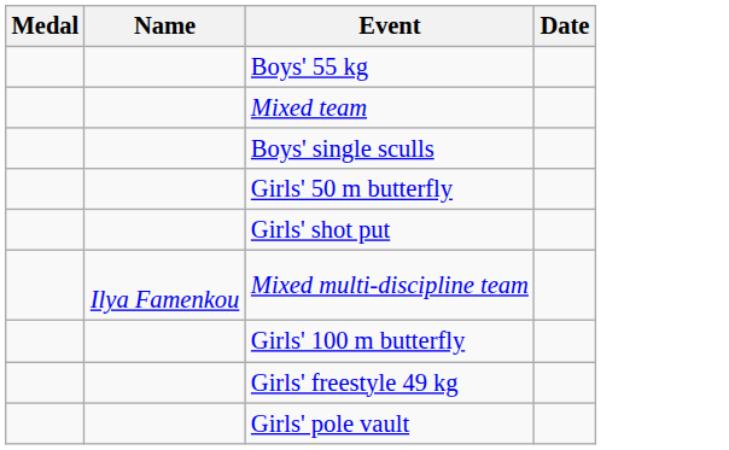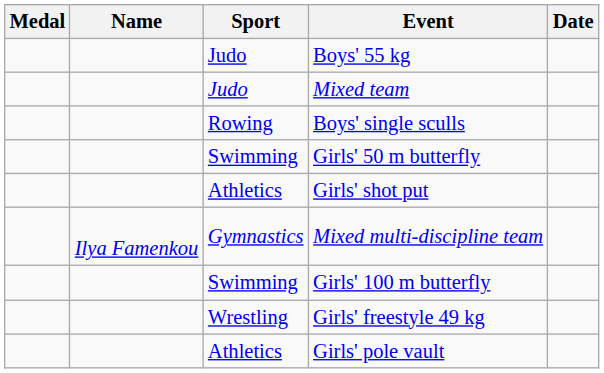 <table class="wikitable sortable" style="font-size: 95%;">
 <tr>
 <th>Medal</th>
 <th>Name</th>
+<th>Sport</th>
 <th>Event</th>
 <th>Date</th>
 </tr>
 <tr>
 <td></td>
 <td></td>
+<td><a href='#'>Judo</a></td>
 <td><a href='#'>Boys' 55 kg</a></td>
 <td></td>
 </tr>
 <tr>
 <td><em></em></td>
 <td><em></em></td>
+<td><em><a href='#'>Judo</a></em></td>
 <td><em><a href='#'>Mixed team</a></em></td>
 <td><em></em></td>
 </tr>
 <tr>
 <td></td>
 <td></td>
+<td><a href='#'>Rowing</a></td>
 <td><a href='#'>Boys' single sculls</a></td>
 <td></td>
 </tr>
 <tr>
 <td></td>
 <td></td>
+<td><a href='#'>Swimming</a></td>
 <td><a href='#'>Girls' 50 m butterfly</a></td>
 <td></td>
 </tr>
 <tr>
 <td></td>
 <td></td>
+<td><a href='#'>Athletics</a></td>
 <td><a href='#'>Girls' shot put</a></td>
 <td></td>
 </tr>
 <tr>
 <td><em></em></td>
 <td><em><br><a href='#'>Ilya Famenkou</a></em></td>
+<td><em><a href='#'>Gymnastics</a></em></td>
 <td><em><a href='#'>Mixed multi-discipline team</a></em></td>
 <td><em></em></td>
 </tr>
 <tr>
 <td></td>
 <td></td>
+<td><a href='#'>Swimming</a></td>
 <td><a href='#'>Girls' 100 m butterfly</a></td>
 <td></td>
 </tr>
 <tr>
 <td></td>
 <td></td>
+<td><a href='#'>Wrestling</a></td>
 <td><a href='#'>Girls' freestyle 49 kg</a></td>
 <td></td>
 </tr>
 <tr>
 <td></td>
 <td></td>
+<td><a href='#'>Athletics</a></td>
 <td><a href='#'>Girls' pole vault</a></td>
 <td></td>
 </tr>
 </table>
